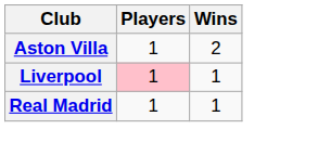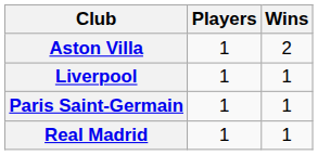 <table class="wikitable plainrowheaders" style="text-align:center">
 <tr>
 <th scope=col>Club</th>
 <th scope=col>Players</th>
 <th scope=col>Wins</th>
 </tr>
 <tr>
 <th align="left" scope="row"> <a href='#'>Aston Villa</a></th>
 <td align="center">1</td>
 <td align="center">2</td>
 </tr>
 <tr>
 <th align="left" scope="row"> <a href='#'>Liverpool</a></th>
-<td align="center" style="background: pink;">1</td>
+<td align="center">1</td>
+<td align="center">1</td>
+</tr>
+<tr>
+<th align="left" scope="row"> <a href='#'>Paris Saint-Germain</a></th>
+<td align="center">1</td>
 <td align="center">1</td>
 </tr>
 <tr>
 <th align="left" scope="row"> <a href='#'>Real Madrid</a></th>
 <td align="center">1</td>
 <td align="center">1</td>
 </tr>
 </table>
